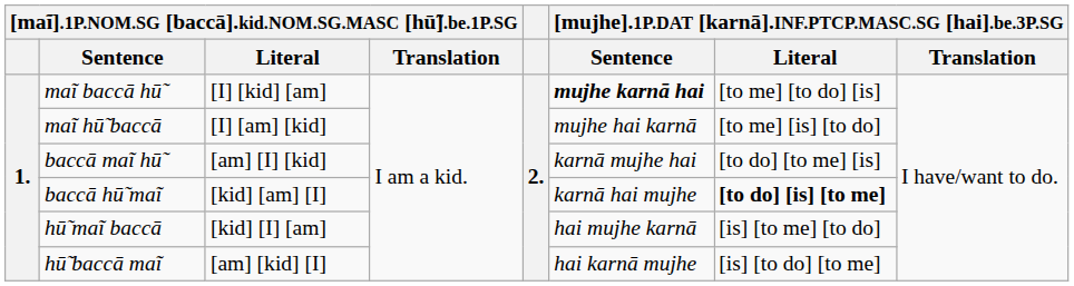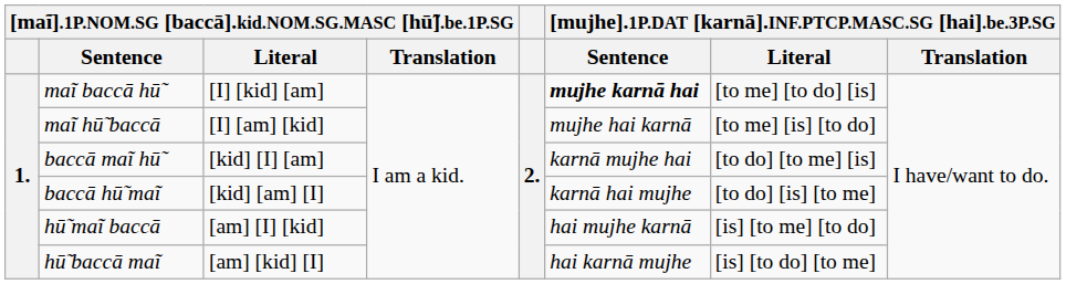 <table class="wikitable">
 <tr>
 <th colspan="4">[maĩ]<small>.1P.NOM.SG</small> [baccā].<small>kid.NOM.SG.MASC</small> [hū̃]<small>.be.1P.SG</small></th>
 <th></th>
 <th colspan="3">[mujhe].<small>1P.DAT</small> [karnā].<small>INF.PTCP.MASC.SG</small> [hai]<small>.be.3P.SG</small></th>
 </tr>
 <tr>
 <th></th>
 <th>Sentence</th>
 <th>Literal</th>
 <th>Translation</th>
 <th></th>
 <th>Sentence</th>
 <th>Literal</th>
 <th>Translation</th>
 </tr>
 <tr>
 <th rowspan="6">1.</th>
 <td><em>maĩ baccā hū̃</em></td>
 <td>[I] [kid] [am]</td>
 <td rowspan="6">I am a kid.</td>
 <th rowspan="6">2.</th>
 <td><strong><em>mujhe karnā hai</em></strong></td>
 <td>[to me] [to do] [is]</td>
 <td rowspan="6">I have/want to do.</td>
 </tr>
 <tr>
 <td><em>maĩ hū̃ baccā</em></td>
 <td>[I] [am] [kid]</td>
 <td><em>mujhe hai karnā</em></td>
 <td>[to me] [is] [to do]</td>
 </tr>
 <tr>
 <td><em>baccā maĩ hū̃</em></td>
-<td>[am] [I] [kid]</td>
+<td>[kid] [I] [am]</td>
 <td><em>karnā mujhe hai</em></td>
 <td>[to do] [to me] [is]</td>
 </tr>
 <tr>
 <td><em>baccā hū̃ maĩ</em></td>
 <td>[kid] [am] [I]</td>
 <td><em>karnā hai mujhe</em></td>
-<td><strong>[to do] [is] [to me]</strong></td>
+<td>[to do] [is] [to me]</td>
 </tr>
 <tr>
 <td><em>hū̃ maĩ baccā</em></td>
-<td>[kid] [I] [am]</td>
+<td>[am] [I] [kid]</td>
 <td><em>hai mujhe karnā</em></td>
 <td>[is] [to me] [to do]</td>
 </tr>
 <tr>
 <td><em>hū̃ baccā maĩ</em></td>
 <td>[am] [kid] [I]</td>
 <td><em>hai karnā mujhe</em></td>
 <td>[is] [to do] [to me]</td>
 </tr>
 </table>
